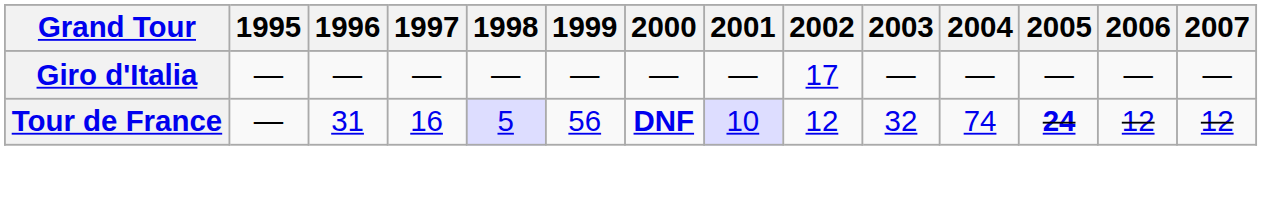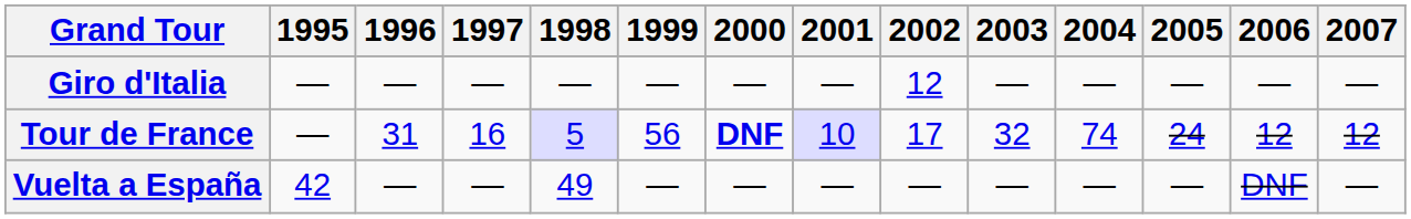 <table class="wikitable plainrowheaders">
 <tr>
 <th scope="col"><a href='#'>Grand Tour</a></th>
 <th scope="col">1995</th>
 <th scope="col">1996</th>
 <th scope="col">1997</th>
 <th scope="col">1998</th>
 <th scope="col">1999</th>
 <th scope="col">2000</th>
 <th scope="col">2001</th>
 <th scope="col">2002</th>
 <th scope="col">2003</th>
 <th scope="col">2004</th>
 <th scope="col">2005</th>
 <th scope="col">2006</th>
 <th scope="col">2007</th>
 </tr>
 <tr style="text-align:center;">
 <th scope="row"> <a href='#'>Giro d'Italia</a></th>
 <td>—</td>
 <td>—</td>
 <td>—</td>
 <td>—</td>
 <td>—</td>
 <td>—</td>
 <td>—</td>
-<td style="text-align:center;"><a href='#'>17</a></td>
+<td style="text-align:center;"><a href='#'>12</a></td>
 <td>—</td>
 <td>—</td>
 <td>—</td>
 <td>—</td>
 <td>—</td>
 </tr>
 <tr style="text-align:center;">
 <th scope="row"> <a href='#'>Tour de France</a></th>
 <td>—</td>
 <td style="text-align:center;"><a href='#'>31</a></td>
 <td style="text-align:center;"><a href='#'>16</a></td>
 <td style="text-align:center; background:#ddf;"><a href='#'>5</a></td>
 <td style="text-align:center;"><a href='#'>56</a></td>
 <td style="text-align:center;"><strong><a href='#'>DNF</a></strong></td>
 <td style="text-align:center; background:#ddf;"><a href='#'>10</a></td>
-<td style="text-align:center;"><a href='#'>12</a></td>
+<td style="text-align:center;"><a href='#'>17</a></td>
 <td style="text-align:center;"><a href='#'>32</a></td>
 <td style="text-align:center;"><a href='#'>74</a></td>
-<td style="text-align:center;"><strong><s><a href='#'>24</a></s></strong></td>
+<td style="text-align:center;"><s><a href='#'>24</a></s></td>
 <td style="text-align:center;"><s><a href='#'>12</a></s></td>
 <td style="text-align:center;"><s><a href='#'>12</a></s></td>
 </tr>
+<tr style="text-align:center;">
+<th scope="row"> <a href='#'>Vuelta a España</a></th>
+<td style="text-align:center;"><a href='#'>42</a></td>
+<td>—</td>
+<td>—</td>
+<td style="text-align:center;"><a href='#'>49</a></td>
+<td>—</td>
+<td>—</td>
+<td>—</td>
+<td>—</td>
+<td>—</td>
+<td>—</td>
+<td>—</td>
+<td style="text-align:center;"><s><a href='#'>DNF</a></s></td>
+<td>—</td>
+</tr>
 </table>
